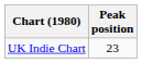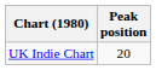 <table class="wikitable sortable">
 <tr>
 <th scope="col">Chart (1980)</th>
 <th scope="col">Peak<br>position</th>
 </tr>
 <tr>
 <td><a href='#'>UK Indie Chart</a></td>
-<td style="text-align:center;">23</td>
+<td style="text-align:center;">20</td>
 </tr>
 </table>
